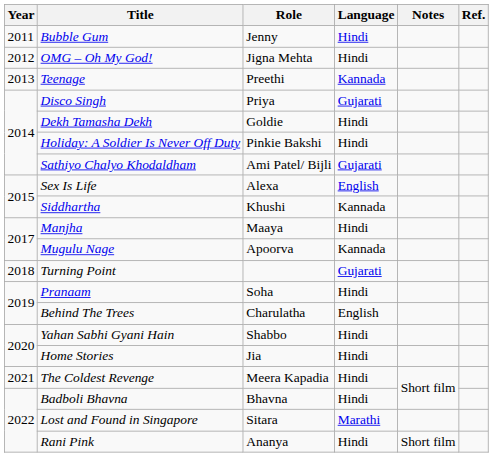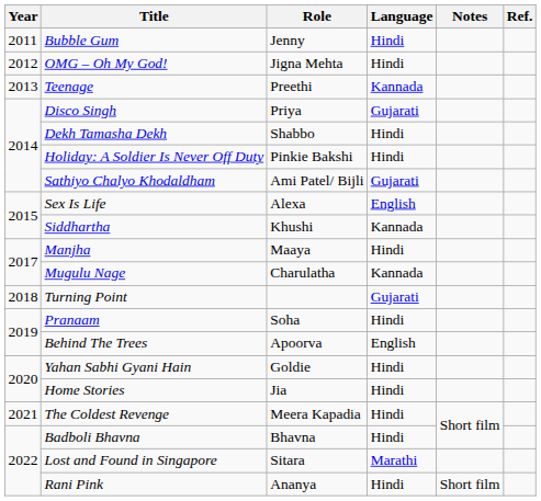 <table class="wikitable sortable">
 <tr>
 <th>Year</th>
 <th>Title</th>
 <th>Role</th>
 <th>Language</th>
 <th>Notes</th>
 <th>Ref.</th>
 </tr>
 <tr>
 <td>2011</td>
 <td><em><a href='#'>Bubble Gum</a></em></td>
 <td>Jenny</td>
 <td><a href='#'>Hindi</a></td>
 <td></td>
 <td></td>
 </tr>
 <tr>
 <td>2012</td>
 <td><em><a href='#'>OMG – Oh My God!</a></em></td>
 <td>Jigna Mehta</td>
 <td>Hindi</td>
 <td></td>
 <td></td>
 </tr>
 <tr>
 <td>2013</td>
 <td><em><a href='#'>Teenage</a></em></td>
 <td>Preethi</td>
 <td><a href='#'>Kannada</a></td>
 <td></td>
 <td></td>
 </tr>
 <tr>
 <td rowspan="4">2014</td>
 <td><em><a href='#'>Disco Singh</a></em></td>
 <td>Priya</td>
 <td><a href='#'>Gujarati</a></td>
 <td></td>
 <td></td>
 </tr>
 <tr>
 <td><em><a href='#'>Dekh Tamasha Dekh</a></em></td>
-<td>Goldie</td>
+<td>Shabbo</td>
 <td>Hindi</td>
 <td></td>
 <td></td>
 </tr>
 <tr>
 <td><em><a href='#'>Holiday: A Soldier Is Never Off Duty</a></em></td>
 <td>Pinkie Bakshi</td>
 <td>Hindi</td>
 <td></td>
 <td></td>
 </tr>
 <tr>
 <td><em><a href='#'>Sathiyo Chalyo Khodaldham</a></em></td>
 <td>Ami Patel/ Bijli</td>
 <td><a href='#'>Gujarati</a></td>
 <td></td>
 <td></td>
 </tr>
 <tr>
 <td rowspan="2">2015</td>
 <td><em>Sex Is Life</em></td>
 <td>Alexa</td>
 <td><a href='#'>English</a></td>
 <td></td>
 <td></td>
 </tr>
 <tr>
 <td><em><a href='#'>Siddhartha</a></em></td>
 <td>Khushi</td>
 <td>Kannada</td>
 <td></td>
 <td></td>
 </tr>
 <tr>
 <td rowspan="2">2017</td>
 <td><em><a href='#'>Manjha</a></em></td>
 <td>Maaya</td>
 <td>Hindi</td>
 <td></td>
 <td></td>
 </tr>
 <tr>
 <td><em><a href='#'>Mugulu Nage</a></em></td>
-<td>Apoorva</td>
+<td>Charulatha</td>
 <td>Kannada</td>
 <td></td>
 <td></td>
 </tr>
 <tr>
 <td>2018</td>
 <td><em>Turning Point</em></td>
 <td></td>
 <td><a href='#'>Gujarati</a></td>
 <td></td>
 <td></td>
 </tr>
 <tr>
 <td rowspan="2">2019</td>
 <td><em><a href='#'>Pranaam</a></em></td>
 <td>Soha</td>
 <td>Hindi</td>
 <td></td>
 <td></td>
 </tr>
 <tr>
 <td><em>Behind The Trees</em></td>
-<td>Charulatha</td>
+<td>Apoorva</td>
 <td>English</td>
 <td></td>
 <td></td>
 </tr>
 <tr>
 <td rowspan="2">2020</td>
 <td><em>Yahan Sabhi Gyani Hain</em></td>
-<td>Shabbo</td>
+<td>Goldie</td>
 <td>Hindi</td>
 <td></td>
 <td></td>
 </tr>
 <tr>
 <td><em>Home Stories</em></td>
 <td>Jia</td>
 <td>Hindi</td>
 <td></td>
 <td></td>
 </tr>
 <tr>
 <td>2021</td>
 <td><em>The Coldest Revenge</em></td>
 <td>Meera Kapadia</td>
 <td>Hindi</td>
 <td rowspan="2">Short film</td>
 <td></td>
 </tr>
 <tr>
 <td rowspan="3">2022</td>
 <td><em>Badboli Bhavna</em></td>
 <td>Bhavna</td>
 <td>Hindi</td>
 <td></td>
 </tr>
 <tr>
 <td><em>Lost and Found in Singapore</em></td>
 <td>Sitara</td>
 <td><a href='#'>Marathi</a></td>
 <td></td>
 <td style="text-align:center;"></td>
 </tr>
 <tr>
 <td><em>Rani Pink</em></td>
 <td>Ananya</td>
 <td>Hindi</td>
 <td>Short film</td>
 <td></td>
 </tr>
 </table>
